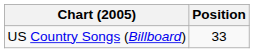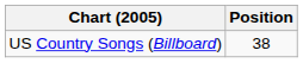 <table class="wikitable sortable">
 <tr>
 <th scope="col">Chart (2005)</th>
 <th scope="col">Position</th>
 </tr>
 <tr>
 <td>US <a href='#'>Country Songs</a> (<em><a href='#'>Billboard</a></em>)</td>
-<td align="center">33</td>
+<td align="center">38</td>
 </tr>
 </table>
